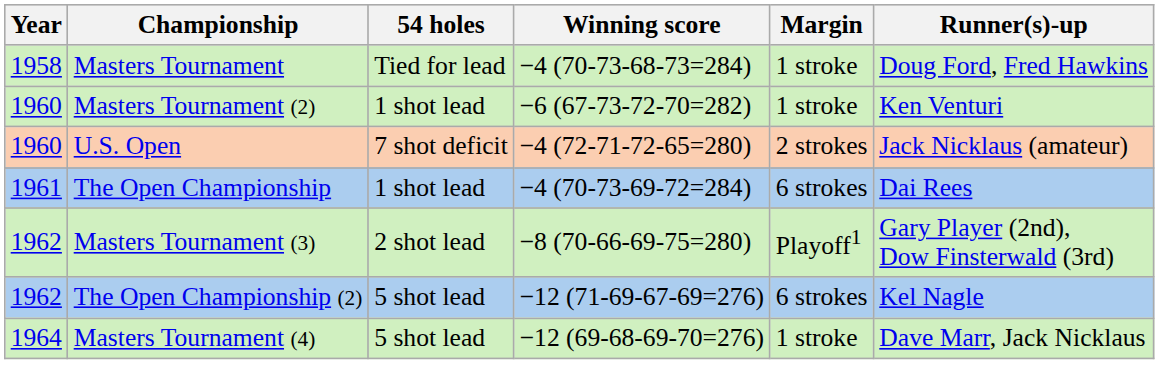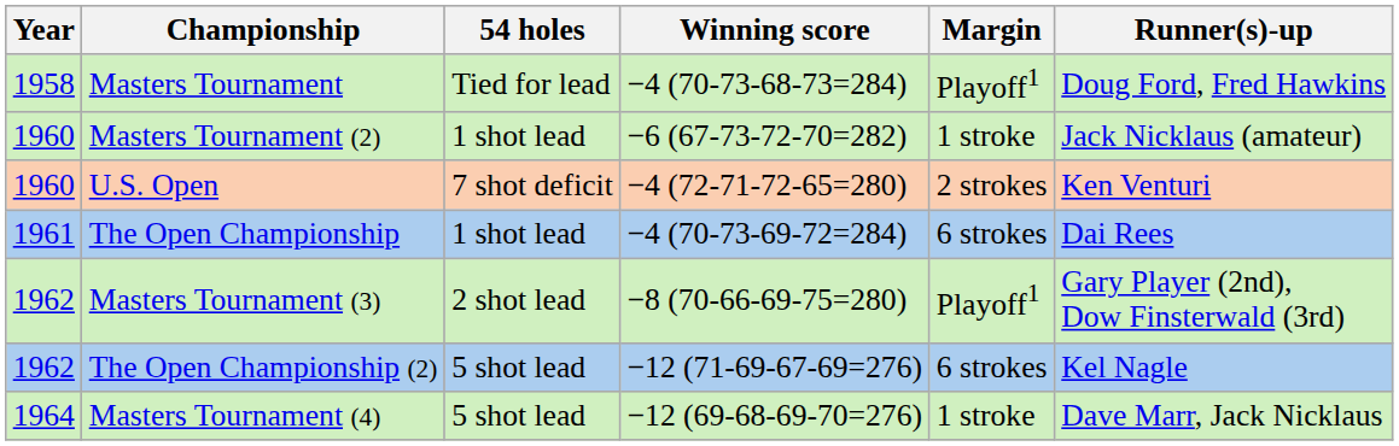 <table class="wikitable">
 <tr>
 <th>Year</th>
 <th>Championship</th>
 <th>54 holes</th>
 <th>Winning score</th>
 <th>Margin</th>
 <th>Runner(s)-up</th>
 </tr>
 <tr style="background:#D0F0C0;">
 <td><a href='#'>1958</a></td>
 <td><a href='#'>Masters Tournament</a></td>
 <td>Tied for lead</td>
 <td>−4 (70-73-68-73=284)</td>
-<td>1 stroke</td>
+<td>Playoff<sup>1</sup></td>
 <td> <a href='#'>Doug Ford</a>,  <a href='#'>Fred Hawkins</a></td>
 </tr>
 <tr style="background:#D0F0C0;">
 <td><a href='#'>1960</a></td>
 <td><a href='#'>Masters Tournament</a> <small>(2)</small></td>
 <td>1 shot lead</td>
 <td>−6 (67-73-72-70=282)</td>
 <td>1 stroke</td>
-<td> <a href='#'>Ken Venturi</a></td>
+<td> <a href='#'>Jack Nicklaus</a> (amateur)</td>
 </tr>
 <tr style="background:#FBCEB1;">
 <td><a href='#'>1960</a></td>
 <td><a href='#'>U.S. Open</a></td>
 <td>7 shot deficit</td>
 <td>−4 (72-71-72-65=280)</td>
 <td>2 strokes</td>
-<td> <a href='#'>Jack Nicklaus</a> (amateur)</td>
+<td> <a href='#'>Ken Venturi</a></td>
 </tr>
 <tr style="background:#ABCDEF;">
 <td><a href='#'>1961</a></td>
 <td><a href='#'>The Open Championship</a></td>
 <td>1 shot lead</td>
 <td>−4 (70-73-69-72=284)</td>
 <td>6 strokes</td>
 <td> <a href='#'>Dai Rees</a></td>
 </tr>
 <tr style="background:#D0F0C0;">
 <td><a href='#'>1962</a></td>
 <td><a href='#'>Masters Tournament</a> <small>(3)</small></td>
 <td>2 shot lead</td>
 <td>−8 (70-66-69-75=280)</td>
 <td>Playoff<sup>1</sup></td>
 <td> <a href='#'>Gary Player</a> (2nd),<br> <a href='#'>Dow Finsterwald</a> (3rd)</td>
 </tr>
 <tr style="background:#ABCDEF;">
 <td><a href='#'>1962</a></td>
 <td><a href='#'>The Open Championship</a> <small>(2)</small></td>
 <td>5 shot lead</td>
 <td>−12 (71-69-67-69=276)</td>
 <td>6 strokes</td>
 <td> <a href='#'>Kel Nagle</a></td>
 </tr>
 <tr style="background:#D0F0C0;">
 <td><a href='#'>1964</a></td>
 <td><a href='#'>Masters Tournament</a> <small>(4)</small></td>
 <td>5 shot lead</td>
 <td>−12 (69-68-69-70=276)</td>
 <td>1 stroke</td>
 <td> <a href='#'>Dave Marr</a>,  Jack Nicklaus</td>
 </tr>
 </table>
